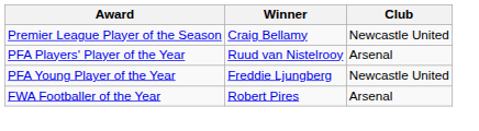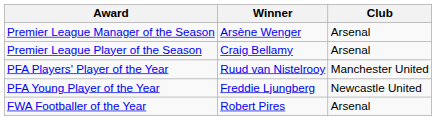 <table class="wikitable">
 <tr>
 <th>Award</th>
 <th>Winner</th>
 <th>Club</th>
 </tr>
 <tr>
+<td><a href='#'>Premier League Manager of the Season</a></td>
+<td> <a href='#'>Arsène Wenger</a></td>
+<td>Arsenal</td>
+</tr>
+<tr>
 <td><a href='#'>Premier League Player of the Season</a></td>
 <td> <a href='#'>Craig Bellamy</a></td>
-<td>Newcastle United</td>
+<td>Arsenal</td>
 </tr>
 <tr>
 <td><a href='#'>PFA Players' Player of the Year</a></td>
 <td> <a href='#'>Ruud van Nistelrooy</a></td>
-<td>Arsenal</td>
+<td>Manchester United</td>
 </tr>
 <tr>
 <td><a href='#'>PFA Young Player of the Year</a></td>
 <td> <a href='#'>Freddie Ljungberg</a></td>
 <td>Newcastle United</td>
 </tr>
 <tr>
 <td><a href='#'>FWA Footballer of the Year</a></td>
 <td> <a href='#'>Robert Pires</a></td>
 <td>Arsenal</td>
 </tr>
 </table>
